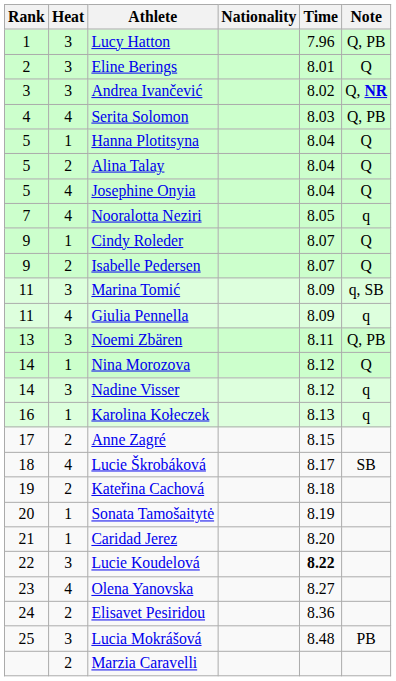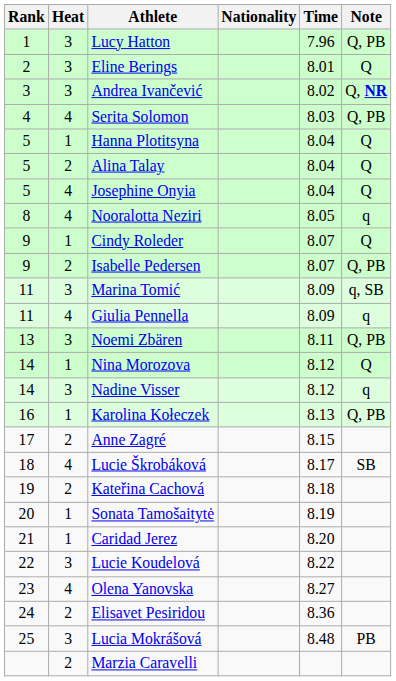 <table class="wikitable sortable" style="text-align:center">
 <tr>
 <th>Rank</th>
 <th>Heat</th>
 <th>Athlete</th>
 <th>Nationality</th>
 <th>Time</th>
 <th>Note</th>
 </tr>
 <tr bgcolor=ccffcc>
 <td>1</td>
 <td>3</td>
 <td align=left><a href='#'>Lucy Hatton</a></td>
 <td align=left></td>
 <td>7.96</td>
 <td>Q, PB</td>
 </tr>
 <tr bgcolor=ccffcc>
 <td>2</td>
 <td>3</td>
 <td align=left><a href='#'>Eline Berings</a></td>
 <td align=left></td>
 <td>8.01</td>
 <td>Q</td>
 </tr>
 <tr bgcolor=ccffcc>
 <td>3</td>
 <td>3</td>
 <td align=left><a href='#'>Andrea Ivančević</a></td>
 <td align=left></td>
 <td>8.02</td>
 <td>Q, <strong><a href='#'>NR</a></strong></td>
 </tr>
 <tr bgcolor=ccffcc>
 <td>4</td>
 <td>4</td>
 <td align=left><a href='#'>Serita Solomon</a></td>
 <td align=left></td>
 <td>8.03</td>
 <td>Q, PB</td>
 </tr>
 <tr bgcolor=ccffcc>
 <td>5</td>
 <td>1</td>
 <td align=left><a href='#'>Hanna Plotitsyna</a></td>
 <td align=left></td>
 <td>8.04</td>
 <td>Q</td>
 </tr>
 <tr bgcolor=ccffcc>
 <td>5</td>
 <td>2</td>
 <td align=left><a href='#'>Alina Talay</a></td>
 <td align=left></td>
 <td>8.04</td>
 <td>Q</td>
 </tr>
 <tr bgcolor=ccffcc>
 <td>5</td>
 <td>4</td>
 <td align=left><a href='#'>Josephine Onyia</a></td>
 <td align=left></td>
 <td>8.04</td>
 <td>Q</td>
 </tr>
 <tr bgcolor=ccffcc>
-<td>7</td>
+<td>8</td>
 <td>4</td>
 <td align=left><a href='#'>Nooralotta Neziri</a></td>
 <td align=left></td>
 <td>8.05</td>
 <td>q</td>
 </tr>
 <tr bgcolor=ccffcc>
 <td>9</td>
 <td>1</td>
 <td align=left><a href='#'>Cindy Roleder</a></td>
 <td align=left></td>
 <td>8.07</td>
 <td>Q</td>
 </tr>
 <tr bgcolor=ccffcc>
 <td>9</td>
 <td>2</td>
 <td align=left><a href='#'>Isabelle Pedersen</a></td>
 <td align=left></td>
 <td>8.07</td>
-<td>Q</td>
+<td>Q, PB</td>
 </tr>
 <tr bgcolor=ddffdd>
 <td>11</td>
 <td>3</td>
 <td align=left><a href='#'>Marina Tomić</a></td>
 <td align=left></td>
 <td>8.09</td>
 <td>q, SB</td>
 </tr>
 <tr bgcolor=ddffdd>
 <td>11</td>
 <td>4</td>
 <td align=left><a href='#'>Giulia Pennella</a></td>
 <td align=left></td>
 <td>8.09</td>
 <td>q</td>
 </tr>
 <tr bgcolor=ccffcc>
 <td>13</td>
 <td>3</td>
 <td align=left><a href='#'>Noemi Zbären</a></td>
 <td align=left></td>
 <td>8.11</td>
 <td>Q, PB</td>
 </tr>
 <tr bgcolor=ccffcc>
 <td>14</td>
 <td>1</td>
 <td align=left><a href='#'>Nina Morozova</a></td>
 <td align=left></td>
 <td>8.12</td>
 <td>Q</td>
 </tr>
 <tr bgcolor=ddffdd>
 <td>14</td>
 <td>3</td>
 <td align=left><a href='#'>Nadine Visser</a></td>
 <td align=left></td>
 <td>8.12</td>
 <td>q</td>
 </tr>
 <tr bgcolor=ddffdd>
 <td>16</td>
 <td>1</td>
 <td align=left><a href='#'>Karolina Kołeczek</a></td>
 <td align=left></td>
 <td>8.13</td>
-<td>q</td>
+<td>Q, PB</td>
 </tr>
 <tr>
 <td>17</td>
 <td>2</td>
 <td align=left><a href='#'>Anne Zagré</a></td>
 <td align=left></td>
 <td>8.15</td>
 <td></td>
 </tr>
 <tr>
 <td>18</td>
 <td>4</td>
 <td align=left><a href='#'>Lucie Škrobáková</a></td>
 <td align=left></td>
 <td>8.17</td>
 <td>SB</td>
 </tr>
 <tr>
 <td>19</td>
 <td>2</td>
 <td align=left><a href='#'>Kateřina Cachová</a></td>
 <td align=left></td>
 <td>8.18</td>
 <td></td>
 </tr>
 <tr>
 <td>20</td>
 <td>1</td>
 <td align=left><a href='#'>Sonata Tamošaitytė</a></td>
 <td align=left></td>
 <td>8.19</td>
 <td></td>
 </tr>
 <tr>
 <td>21</td>
 <td>1</td>
 <td align=left><a href='#'>Caridad Jerez</a></td>
 <td align=left></td>
 <td>8.20</td>
 <td></td>
 </tr>
 <tr>
 <td>22</td>
 <td>3</td>
 <td align=left><a href='#'>Lucie Koudelová</a></td>
 <td align=left></td>
-<td><strong>8.22</strong></td>
+<td>8.22</td>
 <td></td>
 </tr>
 <tr>
 <td>23</td>
 <td>4</td>
 <td align=left><a href='#'>Olena Yanovska</a></td>
 <td align=left></td>
 <td>8.27</td>
 <td></td>
 </tr>
 <tr>
 <td>24</td>
 <td>2</td>
 <td align=left><a href='#'>Elisavet Pesiridou</a></td>
 <td align=left></td>
 <td>8.36</td>
 <td></td>
 </tr>
 <tr>
 <td>25</td>
 <td>3</td>
 <td align=left><a href='#'>Lucia Mokrášová</a></td>
 <td align=left></td>
 <td>8.48</td>
 <td>PB</td>
 </tr>
 <tr>
 <td></td>
 <td>2</td>
 <td align=left><a href='#'>Marzia Caravelli</a></td>
 <td align=left></td>
 <td></td>
 <td></td>
 </tr>
 </table>
